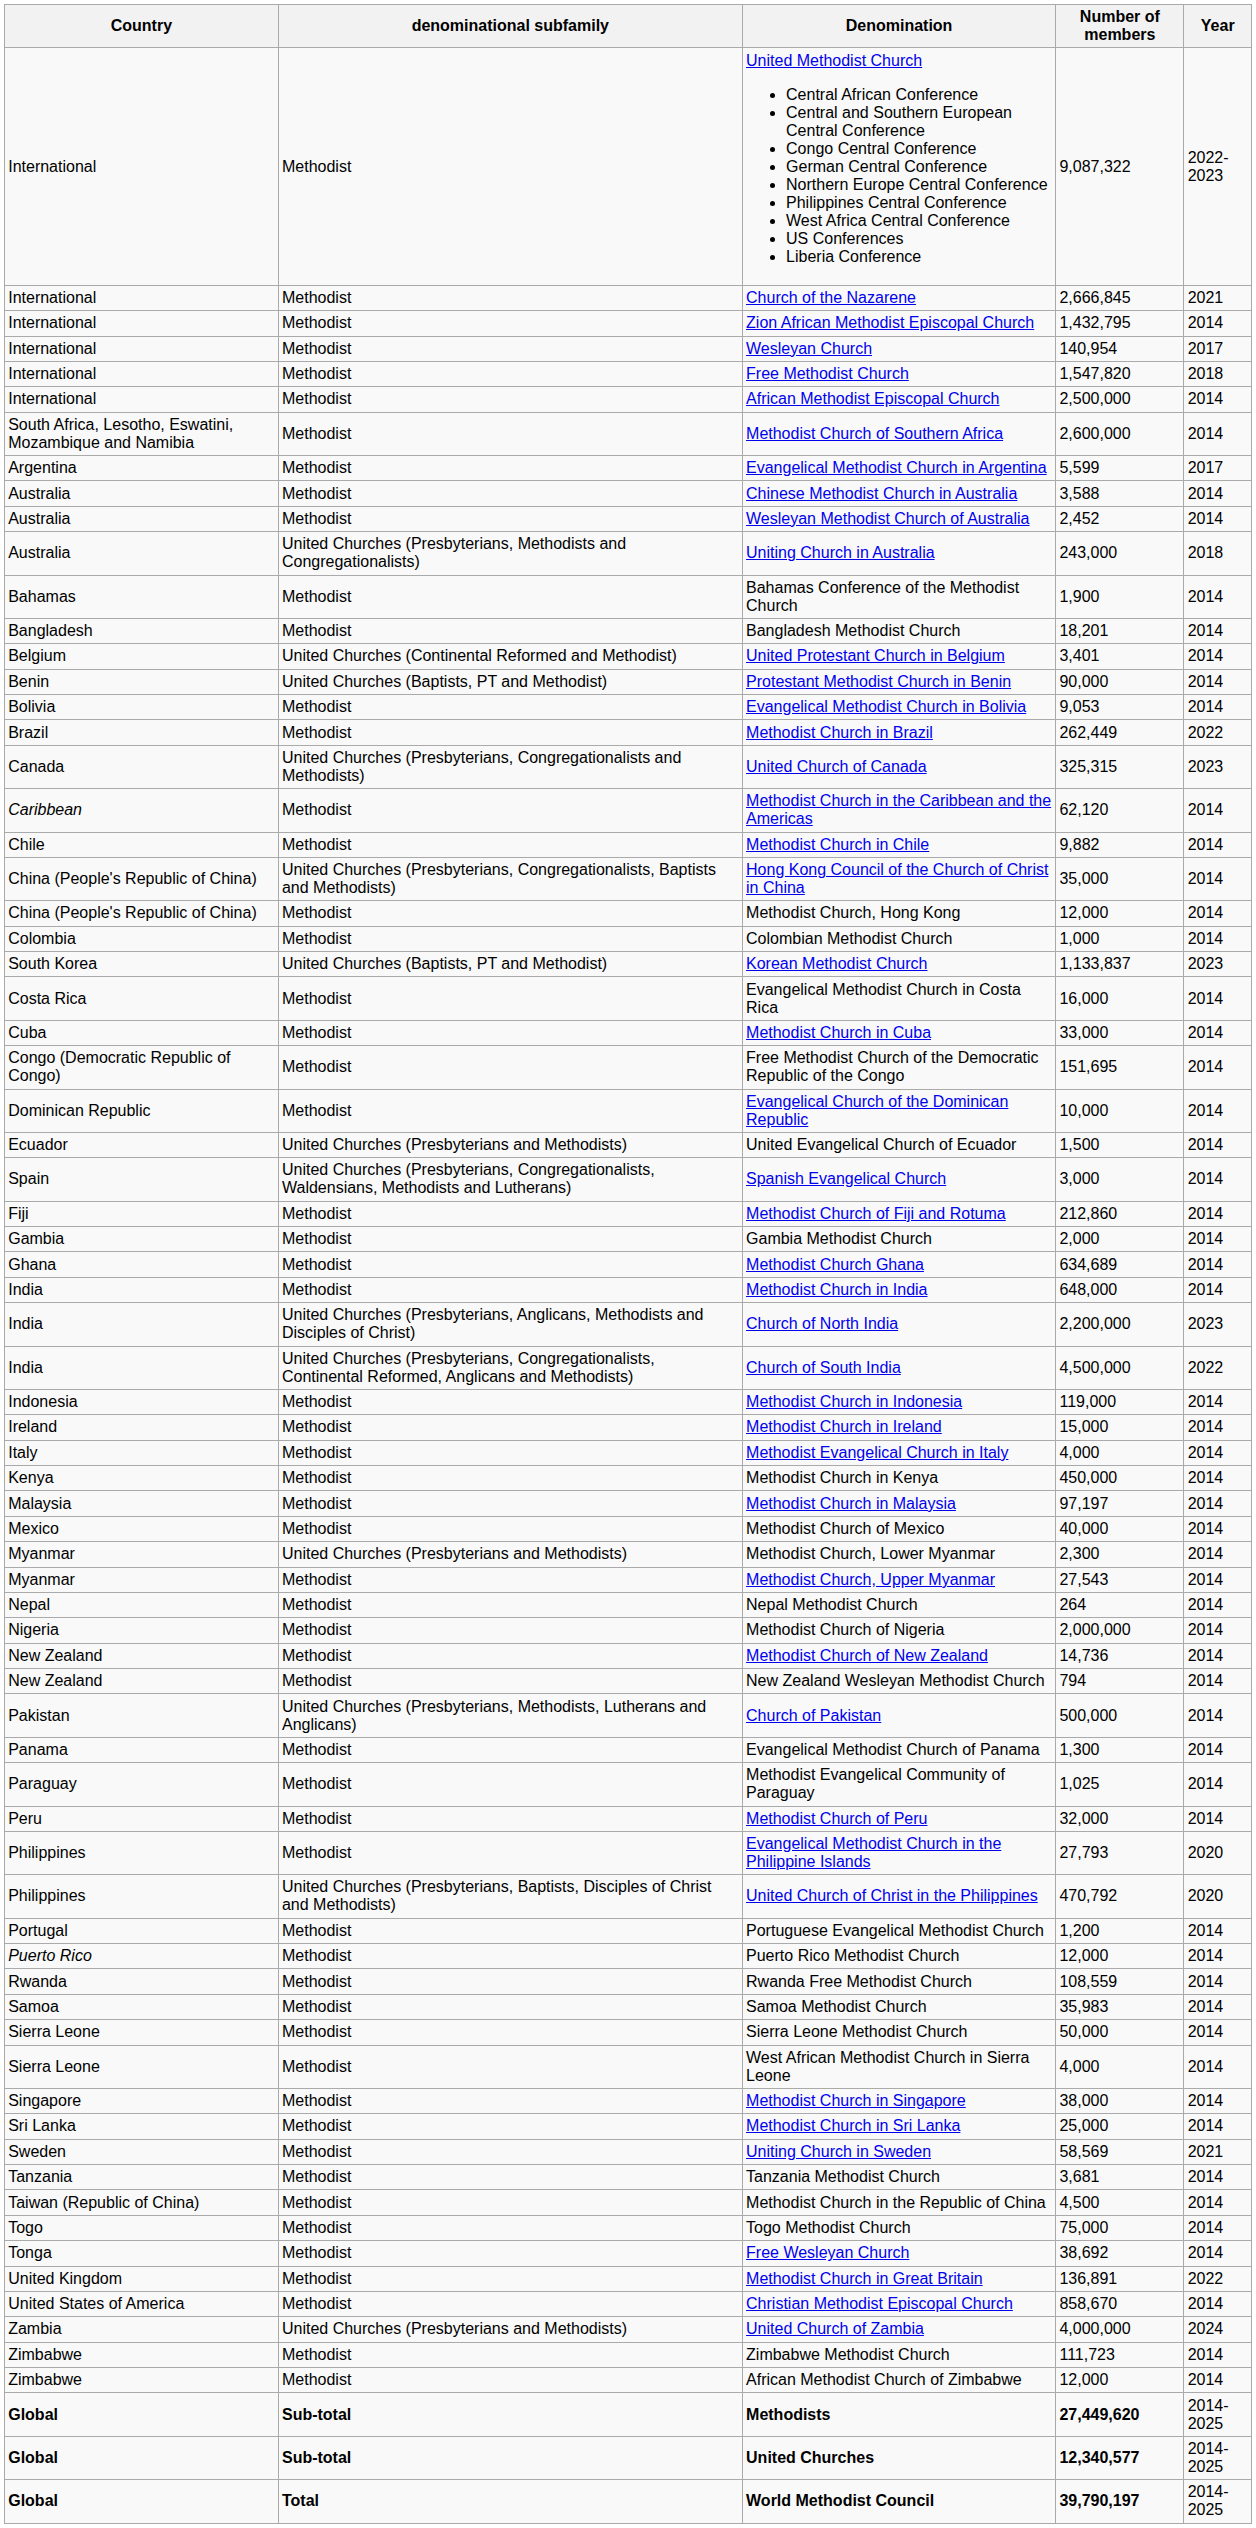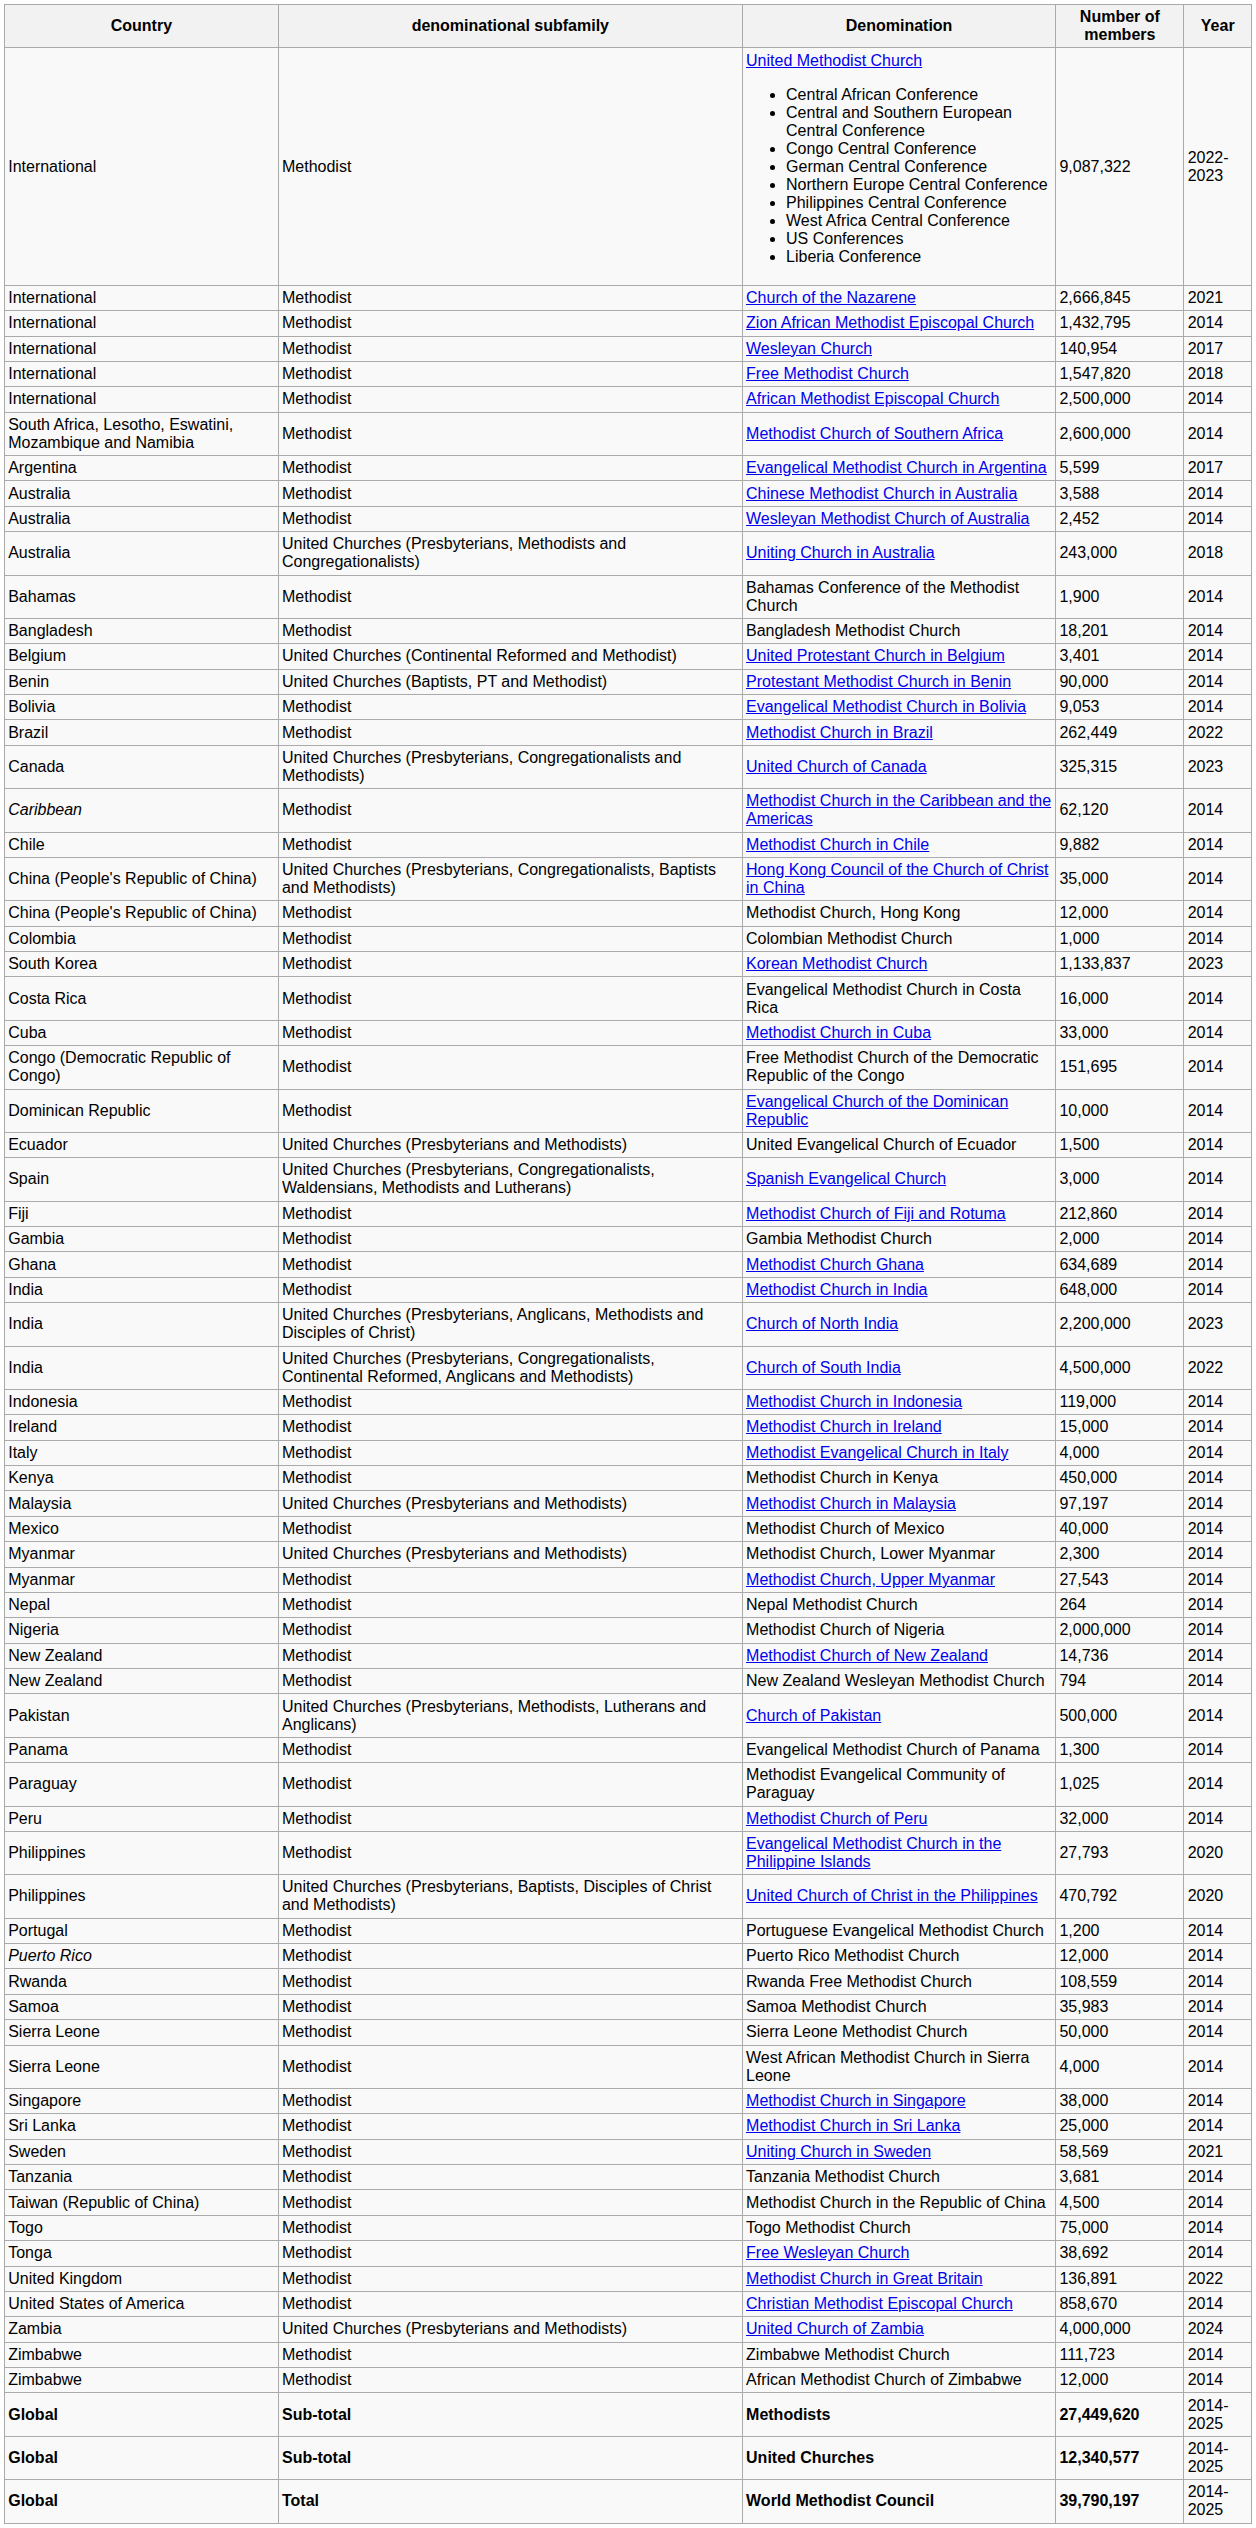 <table class = "wikitable sortable">
 <tr>
 <th><strong>Country</strong></th>
 <th><strong>denominational subfamily</strong></th>
 <th><strong>Denomination</strong></th>
 <th><strong>Number of members</strong></th>
 <th><strong>Year</strong></th>
 </tr>
 <tr>
 <td>International</td>
 <td>Methodist</td>
 <td><a href='#'>United Methodist Church</a><br><ul><li>Central African Conference</li><li>Central and Southern European Central Conference</li><li>Congo Central Conference</li><li>German Central Conference</li><li>Northern Europe Central Conference</li><li>Philippines Central Conference</li><li>West Africa Central Conference</li><li>US Conferences</li><li>Liberia Conference</li></ul></td>
 <td>9,087,322</td>
 <td>2022-2023</td>
 </tr>
 <tr>
 <td>International</td>
 <td>Methodist</td>
 <td><a href='#'>Church of the Nazarene</a></td>
 <td>2,666,845</td>
 <td>2021</td>
 </tr>
 <tr>
 <td>International</td>
 <td>Methodist</td>
 <td><a href='#'>Zion African Methodist Episcopal Church</a></td>
 <td>1,432,795</td>
 <td>2014</td>
 </tr>
 <tr>
 <td>International</td>
 <td>Methodist</td>
 <td><a href='#'>Wesleyan Church</a></td>
 <td>140,954</td>
 <td>2017</td>
 </tr>
 <tr>
 <td>International</td>
 <td>Methodist</td>
 <td><a href='#'>Free Methodist Church</a></td>
 <td>1,547,820</td>
 <td>2018</td>
 </tr>
 <tr>
 <td>International</td>
 <td>Methodist</td>
 <td><a href='#'>African Methodist Episcopal Church</a></td>
 <td>2,500,000</td>
 <td>2014</td>
 </tr>
 <tr>
 <td>South Africa, Lesotho, Eswatini, Mozambique and Namibia</td>
 <td>Methodist</td>
 <td><a href='#'>Methodist Church of Southern Africa</a></td>
 <td>2,600,000</td>
 <td>2014</td>
 </tr>
 <tr>
 <td>Argentina</td>
 <td>Methodist</td>
 <td><a href='#'>Evangelical Methodist Church in Argentina</a></td>
 <td>5,599</td>
 <td>2017</td>
 </tr>
 <tr>
 <td>Australia</td>
 <td>Methodist</td>
 <td><a href='#'>Chinese Methodist Church in Australia</a></td>
 <td>3,588</td>
 <td>2014</td>
 </tr>
 <tr>
 <td>Australia</td>
 <td>Methodist</td>
 <td><a href='#'>Wesleyan Methodist Church of Australia</a></td>
 <td>2,452</td>
 <td>2014</td>
 </tr>
 <tr>
 <td>Australia</td>
 <td>United Churches (Presbyterians, Methodists and Congregationalists)</td>
 <td><a href='#'>Uniting Church in Australia</a></td>
 <td>243,000</td>
 <td>2018</td>
 </tr>
 <tr>
 <td>Bahamas</td>
 <td>Methodist</td>
 <td>Bahamas Conference of the Methodist Church</td>
 <td>1,900</td>
 <td>2014</td>
 </tr>
 <tr>
 <td>Bangladesh</td>
 <td>Methodist</td>
 <td>Bangladesh Methodist Church</td>
 <td>18,201</td>
 <td>2014</td>
 </tr>
 <tr>
 <td>Belgium</td>
 <td>United Churches (Continental Reformed and Methodist)</td>
 <td><a href='#'>United Protestant Church in Belgium</a></td>
 <td>3,401</td>
 <td>2014</td>
 </tr>
 <tr>
 <td>Benin</td>
 <td>United Churches (Baptists, PT and Methodist)</td>
 <td><a href='#'>Protestant Methodist Church in Benin</a></td>
 <td>90,000</td>
 <td>2014</td>
 </tr>
 <tr>
 <td>Bolivia</td>
 <td>Methodist</td>
 <td><a href='#'>Evangelical Methodist Church in Bolivia</a></td>
 <td>9,053</td>
 <td>2014</td>
 </tr>
 <tr>
 <td>Brazil</td>
 <td>Methodist</td>
 <td><a href='#'>Methodist Church in Brazil</a></td>
 <td>262,449</td>
 <td>2022</td>
 </tr>
 <tr>
 <td>Canada</td>
 <td>United Churches (Presbyterians, Congregationalists and Methodists)</td>
 <td><a href='#'>United Church of Canada</a></td>
 <td>325,315</td>
 <td>2023</td>
 </tr>
 <tr>
 <td><em>Caribbean</em></td>
 <td>Methodist</td>
 <td><a href='#'>Methodist Church in the Caribbean and the Americas</a></td>
 <td>62,120</td>
 <td>2014</td>
 </tr>
 <tr>
 <td>Chile</td>
 <td>Methodist</td>
 <td><a href='#'>Methodist Church in Chile</a></td>
 <td>9,882</td>
 <td>2014</td>
 </tr>
 <tr>
 <td>China (People's Republic of China)</td>
 <td>United Churches (Presbyterians, Congregationalists, Baptists and Methodists)</td>
 <td><a href='#'>Hong Kong Council of the Church of Christ in China</a></td>
 <td>35,000</td>
 <td>2014</td>
 </tr>
 <tr>
 </tr>
 <tr>
 <td>China (People's Republic of China)</td>
 <td>Methodist</td>
 <td>Methodist Church, Hong Kong</td>
 <td>12,000</td>
 <td>2014</td>
 </tr>
 <tr>
 <td>Colombia</td>
 <td>Methodist</td>
 <td>Colombian Methodist Church</td>
 <td>1,000</td>
 <td>2014</td>
 </tr>
 <tr>
 <td>South Korea</td>
-<td>United Churches (Baptists, PT and Methodist)</td>
+<td>Methodist</td>
 <td><a href='#'>Korean Methodist Church</a></td>
 <td>1,133,837</td>
 <td>2023</td>
 </tr>
 <tr>
 <td>Costa Rica</td>
 <td>Methodist</td>
 <td>Evangelical Methodist Church in Costa Rica</td>
 <td>16,000</td>
 <td>2014</td>
 </tr>
 <tr>
 <td>Cuba</td>
 <td>Methodist</td>
 <td><a href='#'>Methodist Church in Cuba</a></td>
 <td>33,000</td>
 <td>2014</td>
 </tr>
 <tr>
 <td>Congo (Democratic Republic of Congo)</td>
 <td>Methodist</td>
 <td>Free Methodist Church of the Democratic Republic of the Congo</td>
 <td>151,695</td>
 <td>2014</td>
 </tr>
 <tr>
 <td>Dominican Republic</td>
 <td>Methodist</td>
 <td><a href='#'>Evangelical Church of the Dominican Republic</a></td>
 <td>10,000</td>
 <td>2014</td>
 </tr>
 <tr>
 <td>Ecuador</td>
 <td>United Churches (Presbyterians and Methodists)</td>
 <td>United Evangelical Church of Ecuador</td>
 <td>1,500</td>
 <td>2014</td>
 </tr>
 <tr>
 <td>Spain</td>
 <td>United Churches (Presbyterians, Congregationalists, Waldensians, Methodists and Lutherans)</td>
 <td><a href='#'>Spanish Evangelical Church</a></td>
 <td>3,000</td>
 <td>2014</td>
 </tr>
 <tr>
 <td>Fiji</td>
 <td>Methodist</td>
 <td><a href='#'>Methodist Church of Fiji and Rotuma</a></td>
 <td>212,860</td>
 <td>2014</td>
 </tr>
 <tr>
 <td>Gambia</td>
 <td>Methodist</td>
 <td>Gambia Methodist Church</td>
 <td>2,000</td>
 <td>2014</td>
 </tr>
 <tr>
 <td>Ghana</td>
 <td>Methodist</td>
 <td><a href='#'>Methodist Church Ghana</a></td>
 <td>634,689</td>
 <td>2014</td>
 </tr>
 <tr>
 <td>India</td>
 <td>Methodist</td>
 <td><a href='#'>Methodist Church in India</a></td>
 <td>648,000</td>
 <td>2014</td>
 </tr>
 <tr>
 <td>India</td>
 <td>United Churches (Presbyterians, Anglicans, Methodists and Disciples of Christ)</td>
 <td><a href='#'>Church of North India</a></td>
 <td>2,200,000</td>
 <td>2023</td>
 </tr>
 <tr>
 <td>India</td>
 <td>United Churches (Presbyterians, Congregationalists, Continental Reformed, Anglicans and Methodists)</td>
 <td><a href='#'>Church of South India</a></td>
 <td>4,500,000</td>
 <td>2022</td>
 </tr>
 <tr>
 <td>Indonesia</td>
 <td>Methodist</td>
 <td><a href='#'>Methodist Church in Indonesia</a></td>
 <td>119,000</td>
 <td>2014</td>
 </tr>
 <tr>
 <td>Ireland</td>
 <td>Methodist</td>
 <td><a href='#'>Methodist Church in Ireland</a></td>
 <td>15,000</td>
 <td>2014</td>
 </tr>
 <tr>
 <td>Italy</td>
 <td>Methodist</td>
 <td><a href='#'>Methodist Evangelical Church in Italy</a></td>
 <td>4,000</td>
 <td>2014</td>
 </tr>
 <tr>
 <td>Kenya</td>
 <td>Methodist</td>
 <td>Methodist Church in Kenya</td>
 <td>450,000</td>
 <td>2014</td>
 </tr>
 <tr>
 <td>Malaysia</td>
-<td>Methodist</td>
+<td>United Churches (Presbyterians and Methodists)</td>
 <td><a href='#'>Methodist Church in Malaysia</a></td>
 <td>97,197</td>
 <td>2014</td>
 </tr>
 <tr>
 <td>Mexico</td>
 <td>Methodist</td>
 <td>Methodist Church of Mexico</td>
 <td>40,000</td>
 <td>2014</td>
 </tr>
 <tr>
 <td>Myanmar</td>
 <td>United Churches (Presbyterians and Methodists)</td>
 <td>Methodist Church, Lower Myanmar</td>
 <td>2,300</td>
 <td>2014</td>
 </tr>
 <tr>
 <td>Myanmar</td>
 <td>Methodist</td>
 <td><a href='#'>Methodist Church, Upper Myanmar</a></td>
 <td>27,543</td>
 <td>2014</td>
 </tr>
 <tr>
 <td>Nepal</td>
 <td>Methodist</td>
 <td>Nepal Methodist Church</td>
 <td>264</td>
 <td>2014</td>
 </tr>
 <tr>
 <td>Nigeria</td>
 <td>Methodist</td>
 <td>Methodist Church of Nigeria</td>
 <td>2,000,000</td>
 <td>2014</td>
 </tr>
 <tr>
 <td>New Zealand</td>
 <td>Methodist</td>
 <td><a href='#'>Methodist Church of New Zealand</a></td>
 <td>14,736</td>
 <td>2014</td>
 </tr>
 <tr>
 <td>New Zealand</td>
 <td>Methodist</td>
 <td>New Zealand Wesleyan Methodist Church</td>
 <td>794</td>
 <td>2014</td>
 </tr>
 <tr>
 <td>Pakistan</td>
 <td>United Churches (Presbyterians, Methodists, Lutherans and Anglicans)</td>
 <td><a href='#'>Church of Pakistan</a></td>
 <td>500,000</td>
 <td>2014</td>
 </tr>
 <tr>
 <td>Panama</td>
 <td>Methodist</td>
 <td>Evangelical Methodist Church of Panama</td>
 <td>1,300</td>
 <td>2014</td>
 </tr>
 <tr>
 <td>Paraguay</td>
 <td>Methodist</td>
 <td>Methodist Evangelical Community of Paraguay</td>
 <td>1,025</td>
 <td>2014</td>
 </tr>
 <tr>
 <td>Peru</td>
 <td>Methodist</td>
 <td><a href='#'>Methodist Church of Peru</a></td>
 <td>32,000</td>
 <td>2014</td>
 </tr>
 <tr>
 </tr>
 <tr>
 <td>Philippines</td>
 <td>Methodist</td>
 <td><a href='#'>Evangelical Methodist Church in the Philippine Islands</a></td>
 <td>27,793</td>
 <td>2020</td>
 </tr>
 <tr>
 <td>Philippines</td>
 <td>United Churches (Presbyterians, Baptists, Disciples of Christ and Methodists)</td>
 <td><a href='#'>United Church of Christ in the Philippines</a></td>
 <td>470,792</td>
 <td>2020</td>
 </tr>
 <tr>
 <td>Portugal</td>
 <td>Methodist</td>
 <td>Portuguese Evangelical Methodist Church</td>
 <td>1,200</td>
 <td>2014</td>
 </tr>
 <tr>
 <td><em>Puerto Rico</em></td>
 <td>Methodist</td>
 <td>Puerto Rico Methodist Church</td>
 <td>12,000</td>
 <td>2014</td>
 </tr>
 <tr>
 <td>Rwanda</td>
 <td>Methodist</td>
 <td>Rwanda Free Methodist Church</td>
 <td>108,559</td>
 <td>2014</td>
 </tr>
 <tr>
 <td>Samoa</td>
 <td>Methodist</td>
 <td>Samoa Methodist Church</td>
 <td>35,983</td>
 <td>2014</td>
 </tr>
 <tr>
 <td>Sierra Leone</td>
 <td>Methodist</td>
 <td>Sierra Leone Methodist Church</td>
 <td>50,000</td>
 <td>2014</td>
 </tr>
 <tr>
 <td>Sierra Leone</td>
 <td>Methodist</td>
 <td>West African Methodist Church in Sierra Leone</td>
 <td>4,000</td>
 <td>2014</td>
 </tr>
 <tr>
 <td>Singapore</td>
 <td>Methodist</td>
 <td><a href='#'>Methodist Church in Singapore</a></td>
 <td>38,000</td>
 <td>2014</td>
 </tr>
 <tr>
 <td>Sri Lanka</td>
 <td>Methodist</td>
 <td><a href='#'>Methodist Church in Sri Lanka</a></td>
 <td>25,000</td>
 <td>2014</td>
 </tr>
 <tr>
 <td>Sweden</td>
 <td>Methodist</td>
 <td><a href='#'>Uniting Church in Sweden</a></td>
 <td>58,569</td>
 <td>2021</td>
 </tr>
 <tr>
 <td>Tanzania</td>
 <td>Methodist</td>
 <td>Tanzania Methodist Church</td>
 <td>3,681</td>
 <td>2014</td>
 </tr>
 <tr>
 <td>Taiwan (Republic of China)</td>
 <td>Methodist</td>
 <td>Methodist Church in the Republic of China</td>
 <td>4,500</td>
 <td>2014</td>
 </tr>
 <tr>
 <td>Togo</td>
 <td>Methodist</td>
 <td>Togo Methodist Church</td>
 <td>75,000</td>
 <td>2014</td>
 </tr>
 <tr>
 <td>Tonga</td>
 <td>Methodist</td>
 <td><a href='#'>Free Wesleyan Church</a></td>
 <td>38,692</td>
 <td>2014</td>
 </tr>
 <tr>
 <td>United Kingdom</td>
 <td>Methodist</td>
 <td><a href='#'>Methodist Church in Great Britain</a></td>
 <td>136,891</td>
 <td>2022</td>
 </tr>
 <tr>
 <td>United States of America</td>
 <td>Methodist</td>
 <td><a href='#'>Christian Methodist Episcopal Church</a></td>
 <td>858,670</td>
 <td>2014</td>
 </tr>
 <tr>
 <td>Zambia</td>
 <td>United Churches (Presbyterians and Methodists)</td>
 <td><a href='#'>United Church of Zambia</a></td>
 <td>4,000,000</td>
 <td>2024</td>
 </tr>
 <tr>
 <td>Zimbabwe</td>
 <td>Methodist</td>
 <td>Zimbabwe Methodist Church</td>
 <td>111,723</td>
 <td>2014</td>
 </tr>
 <tr>
 <td>Zimbabwe</td>
 <td>Methodist</td>
 <td>African Methodist Church of Zimbabwe</td>
 <td>12,000</td>
 <td>2014</td>
 </tr>
 <tr>
 <td><strong>Global</strong></td>
 <td><strong>Sub-total</strong></td>
 <td><strong>Methodists</strong></td>
 <td><strong>27,449,620</strong></td>
 <td>2014-2025</td>
 </tr>
 <tr>
 <td><strong>Global</strong></td>
 <td><strong>Sub-total</strong></td>
 <td><strong>United Churches</strong></td>
 <td><strong>12,340,577</strong></td>
 <td>2014-2025</td>
 </tr>
 <tr>
 <td><strong>Global</strong></td>
 <td><strong>Total</strong></td>
 <td><strong>World Methodist Council</strong></td>
 <td><strong>39,790,197</strong></td>
 <td>2014-2025</td>
 </tr>
 </table>
